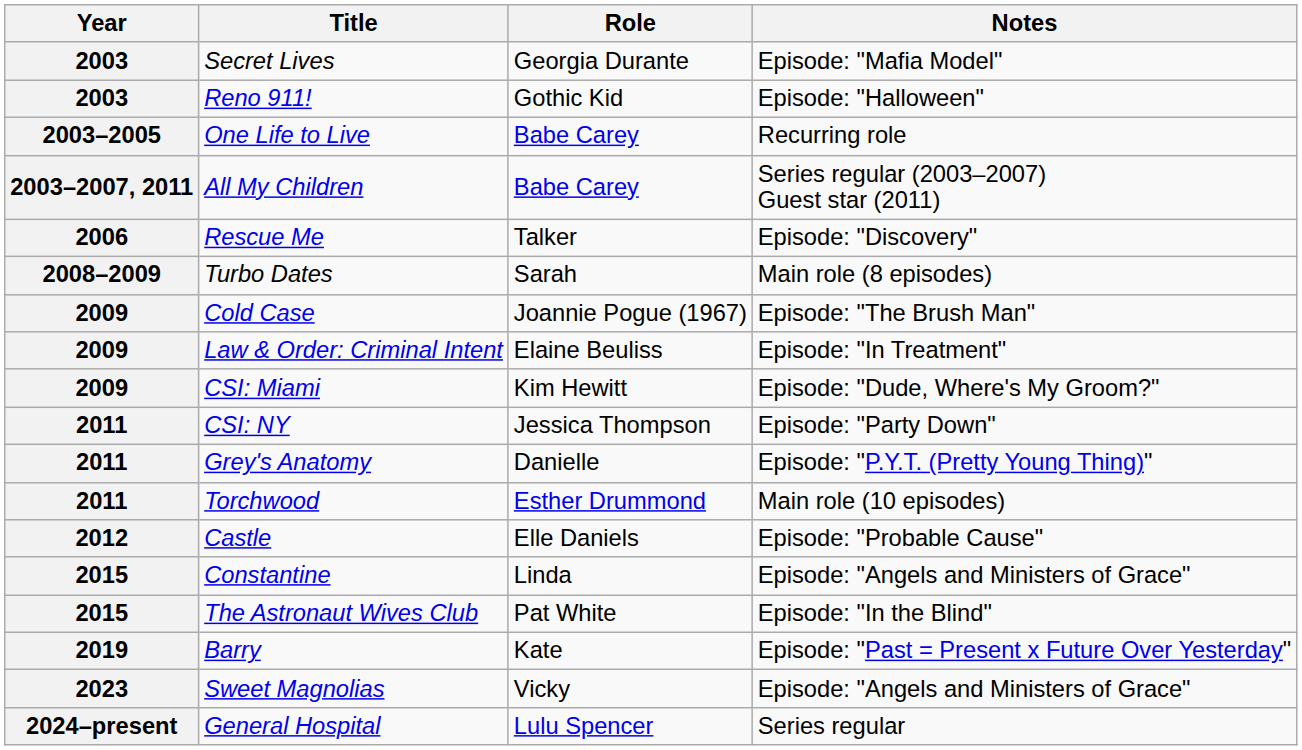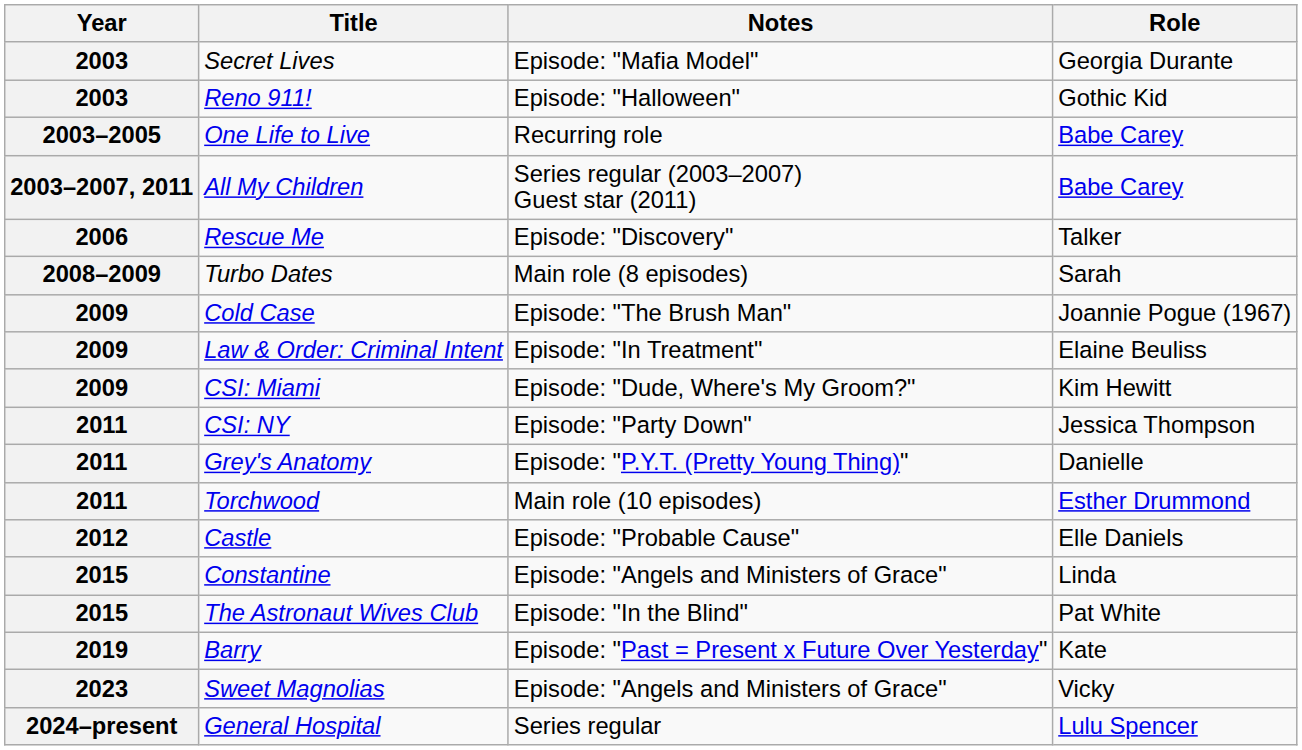 <table class="wikitable plainrowheaders sortable">
 <tr>
 <th scope="col">Year</th>
 <th scope="col">Title</th>
+<th scope="col" class="unsortable">Notes</th>
 <th scope="col">Role</th>
-<th scope="col" class="unsortable">Notes</th>
 </tr>
 <tr>
 <th scope="row">2003</th>
 <td><em>Secret Lives</em></td>
+<td>Episode: "Mafia Model"</td>
 <td>Georgia Durante</td>
-<td>Episode: "Mafia Model"</td>
 </tr>
 <tr>
 <th scope="row">2003</th>
 <td><em><a href='#'>Reno 911!</a></em></td>
+<td>Episode: "Halloween"</td>
 <td>Gothic Kid</td>
-<td>Episode: "Halloween"</td>
 </tr>
 <tr>
 <th scope="row">2003–2005</th>
 <td><em><a href='#'>One Life to Live</a></em></td>
+<td>Recurring role</td>
 <td><a href='#'>Babe Carey</a></td>
-<td>Recurring role</td>
 </tr>
 <tr>
 <th scope="row">2003–2007, 2011</th>
 <td><em><a href='#'>All My Children</a></em></td>
+<td>Series regular (2003–2007) <br>Guest star (2011)</td>
 <td><a href='#'>Babe Carey</a></td>
-<td>Series regular (2003–2007) <br>Guest star (2011)</td>
 </tr>
 <tr>
 <th scope="row">2006</th>
 <td><em><a href='#'>Rescue Me</a></em></td>
+<td>Episode: "Discovery"</td>
 <td>Talker</td>
-<td>Episode: "Discovery"</td>
 </tr>
 <tr>
 <th scope="row">2008–2009</th>
 <td><em>Turbo Dates</em></td>
+<td>Main role (8 episodes)</td>
 <td>Sarah</td>
-<td>Main role (8 episodes)</td>
 </tr>
 <tr>
 <th scope="row">2009</th>
 <td><em><a href='#'>Cold Case</a></em></td>
+<td>Episode: "The Brush Man"</td>
 <td>Joannie Pogue (1967)</td>
-<td>Episode: "The Brush Man"</td>
 </tr>
 <tr>
 <th scope="row">2009</th>
 <td><em><a href='#'>Law & Order: Criminal Intent</a></em></td>
+<td>Episode: "In Treatment"</td>
 <td>Elaine Beuliss</td>
-<td>Episode: "In Treatment"</td>
 </tr>
 <tr>
 <th scope="row">2009</th>
 <td><em><a href='#'>CSI: Miami</a></em></td>
+<td>Episode: "Dude, Where's My Groom?"</td>
 <td>Kim Hewitt</td>
-<td>Episode: "Dude, Where's My Groom?"</td>
 </tr>
 <tr>
 <th scope="row">2011</th>
 <td><em><a href='#'>CSI: NY</a></em></td>
+<td>Episode: "Party Down"</td>
 <td>Jessica Thompson</td>
-<td>Episode: "Party Down"</td>
 </tr>
 <tr>
 <th scope="row">2011</th>
 <td><em><a href='#'>Grey's Anatomy</a></em></td>
+<td>Episode: "<a href='#'>P.Y.T. (Pretty Young Thing)</a>"</td>
 <td>Danielle</td>
-<td>Episode: "<a href='#'>P.Y.T. (Pretty Young Thing)</a>"</td>
 </tr>
 <tr>
 <th scope="row">2011</th>
 <td><em><a href='#'>Torchwood</a></em></td>
+<td>Main role (10 episodes)</td>
 <td><a href='#'>Esther Drummond</a></td>
-<td>Main role (10 episodes)</td>
 </tr>
 <tr>
 <th scope="row">2012</th>
 <td><em><a href='#'>Castle</a></em></td>
+<td>Episode: "Probable Cause"</td>
 <td>Elle Daniels</td>
-<td>Episode: "Probable Cause"</td>
 </tr>
 <tr>
 <th scope="row">2015</th>
 <td><em><a href='#'>Constantine</a></em></td>
+<td>Episode: "Angels and Ministers of Grace"</td>
 <td>Linda</td>
-<td>Episode: "Angels and Ministers of Grace"</td>
 </tr>
 <tr>
 <th scope="row">2015</th>
 <td><em><a href='#'>The Astronaut Wives Club</a></em></td>
+<td>Episode: "In the Blind"</td>
 <td>Pat White</td>
-<td>Episode: "In the Blind"</td>
 </tr>
 <tr>
 <th scope="row">2019</th>
 <td><em><a href='#'>Barry</a></em></td>
+<td>Episode: "<a href='#'>Past = Present x Future Over Yesterday</a>"</td>
 <td>Kate</td>
-<td>Episode: "<a href='#'>Past = Present x Future Over Yesterday</a>"</td>
 </tr>
 <tr>
 <th scope="row">2023</th>
 <td><em><a href='#'>Sweet Magnolias</a></em></td>
+<td>Episode: "Angels and Ministers of Grace"</td>
 <td>Vicky</td>
-<td>Episode: "Angels and Ministers of Grace"</td>
 </tr>
 <tr>
 <th scope="row">2024–present</th>
 <td><em><a href='#'>General Hospital</a></em></td>
+<td>Series regular</td>
 <td><a href='#'>Lulu Spencer</a></td>
-<td>Series regular</td>
 </tr>
 </table>
